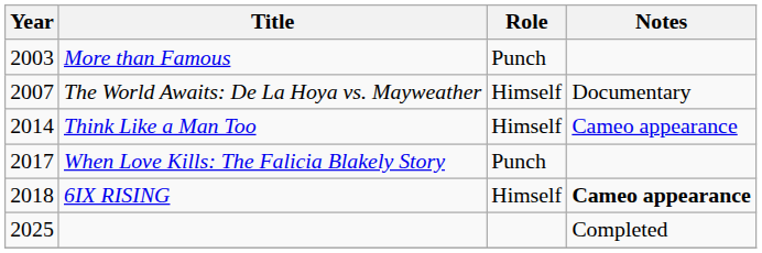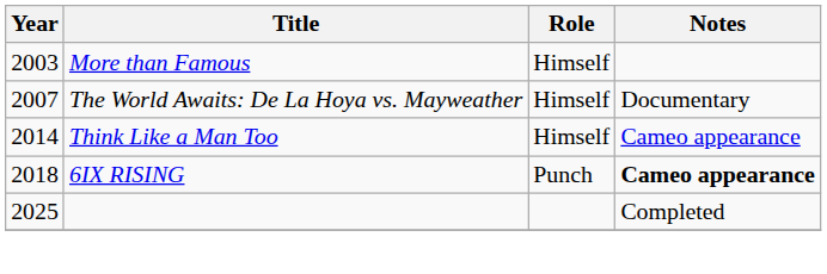 <table class="wikitable">
 <tr>
 <th>Year</th>
 <th>Title</th>
 <th>Role</th>
 <th>Notes</th>
 </tr>
 <tr>
 <td>2003</td>
 <td><em><a href='#'>More than Famous</a></em></td>
-<td>Punch</td>
+<td>Himself</td>
 <td></td>
 </tr>
 <tr>
 <td>2007</td>
 <td><em>The World Awaits: De La Hoya vs. Mayweather</em></td>
 <td>Himself</td>
 <td>Documentary</td>
 </tr>
 <tr>
 <td>2014</td>
 <td><em><a href='#'>Think Like a Man Too</a></em></td>
 <td>Himself</td>
 <td><a href='#'>Cameo appearance</a></td>
 </tr>
 <tr>
-<td>2017</td>
-<td><em><a href='#'>When Love Kills: The Falicia Blakely Story</a></em></td>
-<td>Punch</td>
-<td></td>
-</tr>
-<tr>
 <td>2018</td>
 <td><em><a href='#'>6IX RISING</a></em></td>
-<td>Himself</td>
+<td>Punch</td>
 <td><strong>Cameo appearance</strong></td>
 </tr>
 <tr>
 <td>2025</td>
 <td></td>
 <td></td>
 <td>Completed</td>
 </tr>
 <tr>
 </tr>
 </table>
